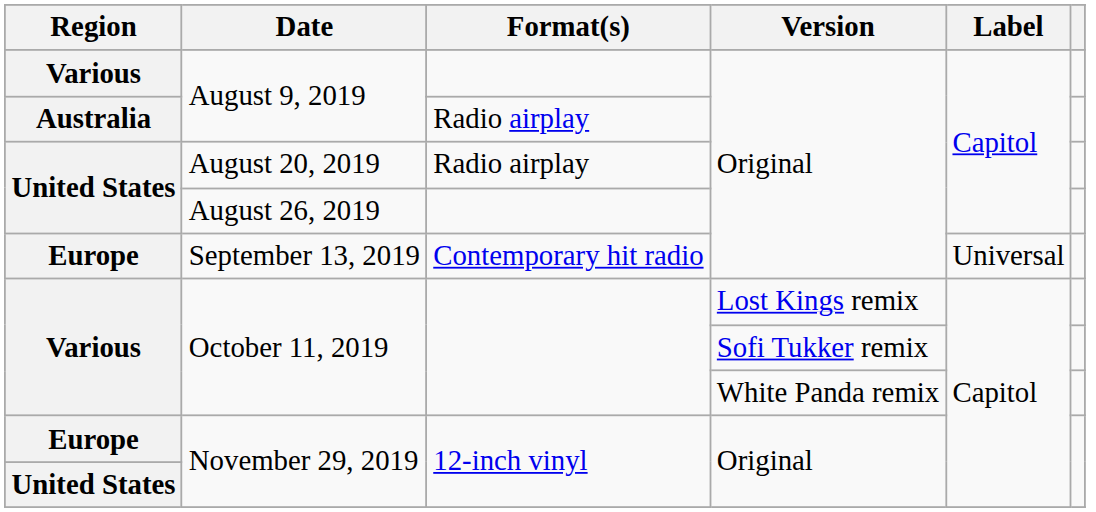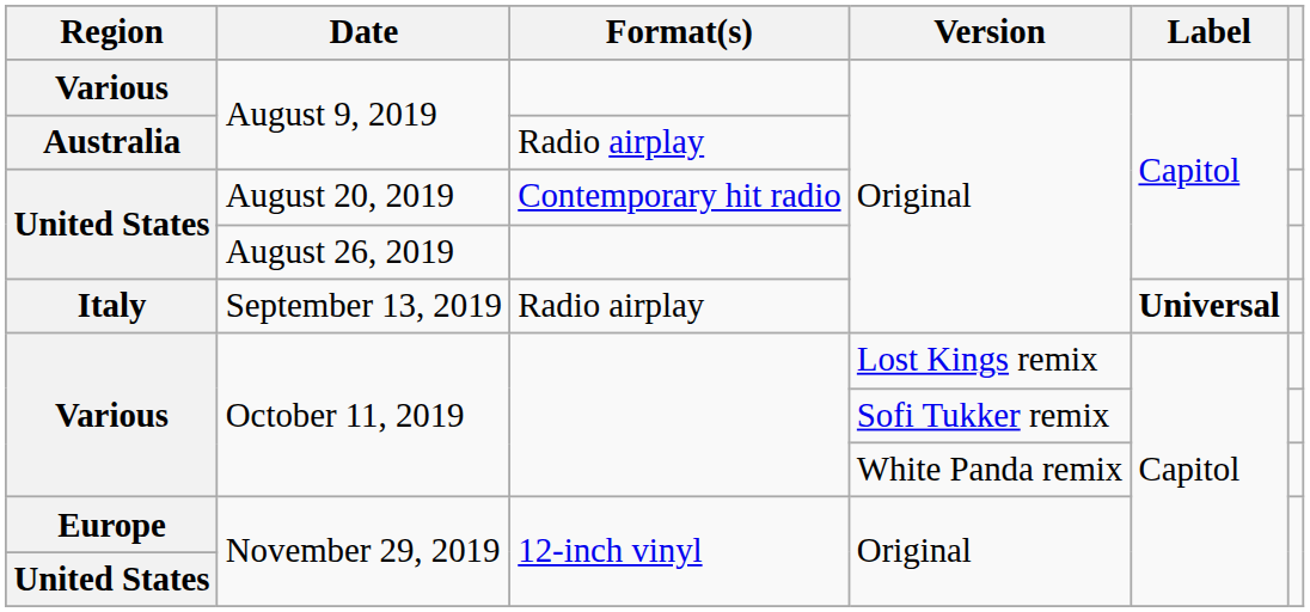 <table class="wikitable plainrowheaders">
 <tr>
 <th scope="col">Region</th>
 <th scope="col">Date</th>
 <th scope="col">Format(s)</th>
 <th scope="col">Version</th>
 <th scope="col">Label</th>
 <th scope="col"></th>
 </tr>
 <tr>
 <th scope="row">Various</th>
 <td rowspan="2">August 9, 2019</td>
 <td></td>
 <td rowspan="5">Original</td>
 <td rowspan="4"><a href='#'>Capitol</a></td>
 <td align="center"></td>
 </tr>
 <tr>
 <th scope="row">Australia</th>
 <td>Radio <a href='#'>airplay</a></td>
 <td align="center"></td>
 </tr>
 <tr>
 <th scope="row" rowspan="2">United States</th>
 <td>August 20, 2019</td>
-<td>Radio airplay</td>
+<td><a href='#'>Contemporary hit radio</a></td>
 <td align="center"></td>
 </tr>
 <tr>
 <td>August 26, 2019</td>
 <td></td>
 <td align="center"></td>
 </tr>
 <tr>
-<th scope="row">Europe</th>
+<th scope="row">Italy</th>
 <td>September 13, 2019</td>
-<td><a href='#'>Contemporary hit radio</a></td>
-<td>Universal</td>
+<td>Radio airplay</td>
+<td><strong>Universal</strong></td>
 <td align="center"></td>
 </tr>
 <tr>
 <th scope="row" rowspan="3">Various</th>
 <td rowspan="3">October 11, 2019</td>
 <td rowspan="3"></td>
 <td><a href='#'>Lost Kings</a> remix</td>
 <td rowspan="5">Capitol</td>
 <td align="center"></td>
 </tr>
 <tr>
 <td><a href='#'>Sofi Tukker</a> remix</td>
 <td align="center"></td>
 </tr>
 <tr>
 <td>White Panda remix</td>
 <td align="center"></td>
 </tr>
 <tr>
 <th scope="row">Europe</th>
 <td rowspan="2">November 29, 2019</td>
 <td rowspan="2"><a href='#'>12-inch vinyl</a></td>
 <td rowspan="2">Original</td>
 <td align="center" rowspan="2"></td>
 </tr>
 <tr>
 <th scope="row">United States</th>
 </tr>
 </table>
